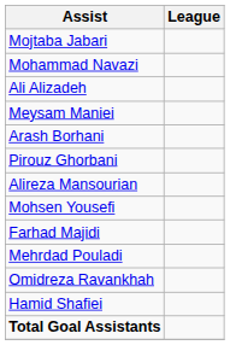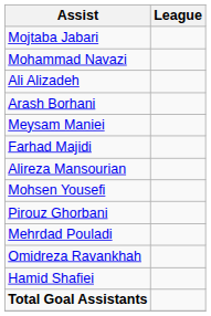 <table class="wikitable">
 <tr>
 <th>Assist</th>
 <th>League</th>
 </tr>
 <tr>
 <td> <a href='#'>Mojtaba Jabari</a></td>
 <td></td>
 </tr>
 <tr>
 <td> <a href='#'>Mohammad Navazi</a></td>
 <td></td>
 </tr>
 <tr>
 <td> <a href='#'>Ali Alizadeh</a></td>
 <td></td>
 </tr>
 <tr>
+<td> <a href='#'>Arash Borhani</a></td>
+<td></td>
+</tr>
+<tr>
 <td> <a href='#'>Meysam Maniei</a></td>
 <td></td>
 </tr>
 <tr>
-<td> <a href='#'>Arash Borhani</a></td>
-<td></td>
-</tr>
-<tr>
-<td> <a href='#'>Pirouz Ghorbani</a></td>
+<td> <a href='#'>Farhad Majidi</a></td>
 <td></td>
 </tr>
 <tr>
 <td> <a href='#'>Alireza Mansourian</a></td>
 <td></td>
 </tr>
 <tr>
 <td> <a href='#'>Mohsen Yousefi</a></td>
 <td></td>
 </tr>
 <tr>
-<td> <a href='#'>Farhad Majidi</a></td>
+<td> <a href='#'>Pirouz Ghorbani</a></td>
 <td></td>
 </tr>
 <tr>
 <td> <a href='#'>Mehrdad Pouladi</a></td>
 <td></td>
 </tr>
 <tr>
 <td> <a href='#'>Omidreza Ravankhah</a></td>
 <td></td>
 </tr>
 <tr>
 <td> <a href='#'>Hamid Shafiei</a></td>
 <td></td>
 </tr>
 <tr>
 <td><strong>Total Goal Assistants</strong></td>
 <td></td>
 </tr>
 <tr>
 </tr>
 </table>
